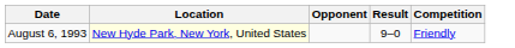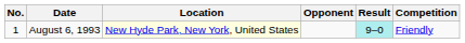 <table class="wikitable plainrowheaders">
 <tr>
+<th>No.</th>
 <th>Date</th>
 <th>Location</th>
 <th>Opponent</th>
 <th>Result</th>
 <th>Competition</th>
 </tr>
 <tr>
+<td align="center">1</td>
 <td>August 6, 1993</td>
 <td style="background: lightyellow;"><a href='#'>New Hyde Park, New York</a>, United States</td>
 <td></td>
-<td align="center">9–0</td>
+<td align="center" style="background: paleturquoise;">9–0</td>
 <td><a href='#'>Friendly</a></td>
 </tr>
 </table>
